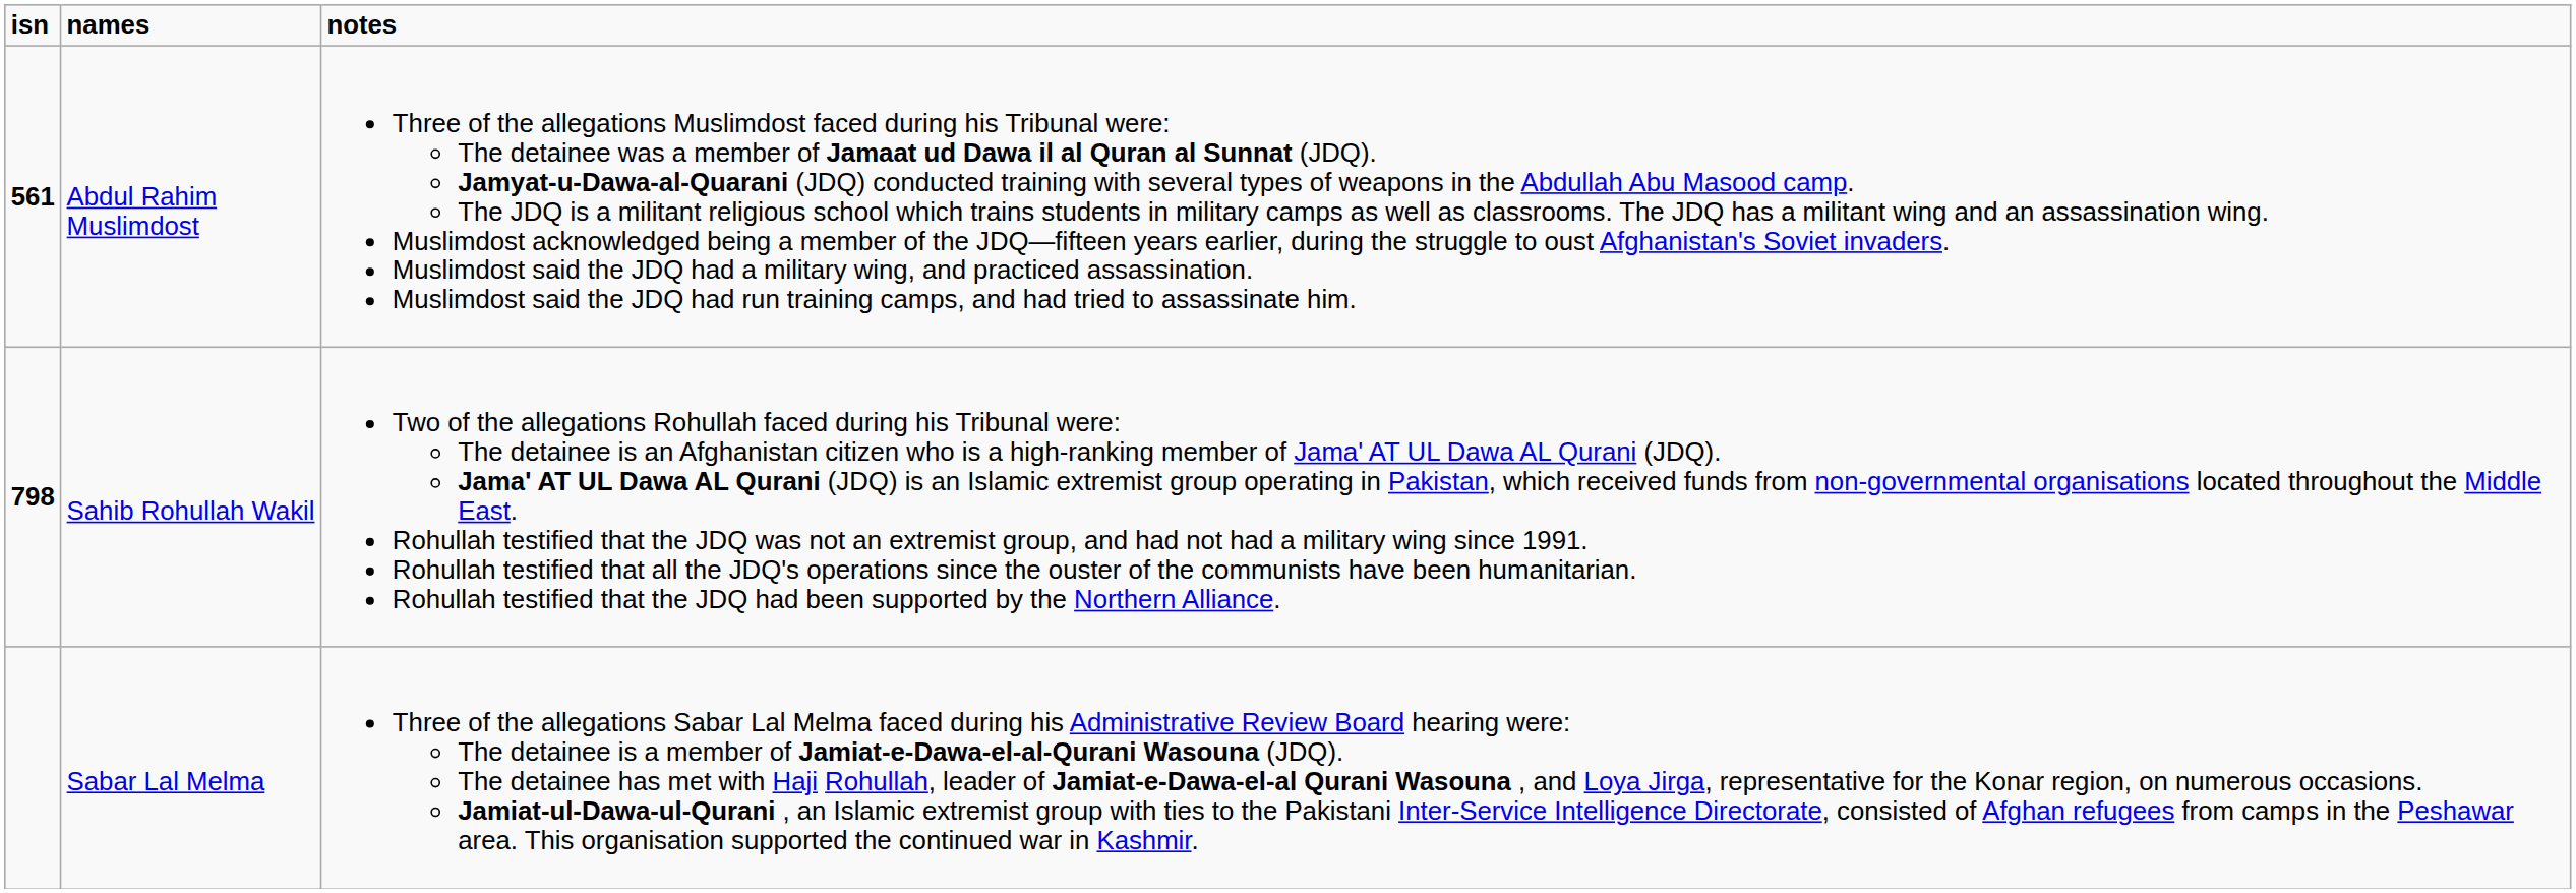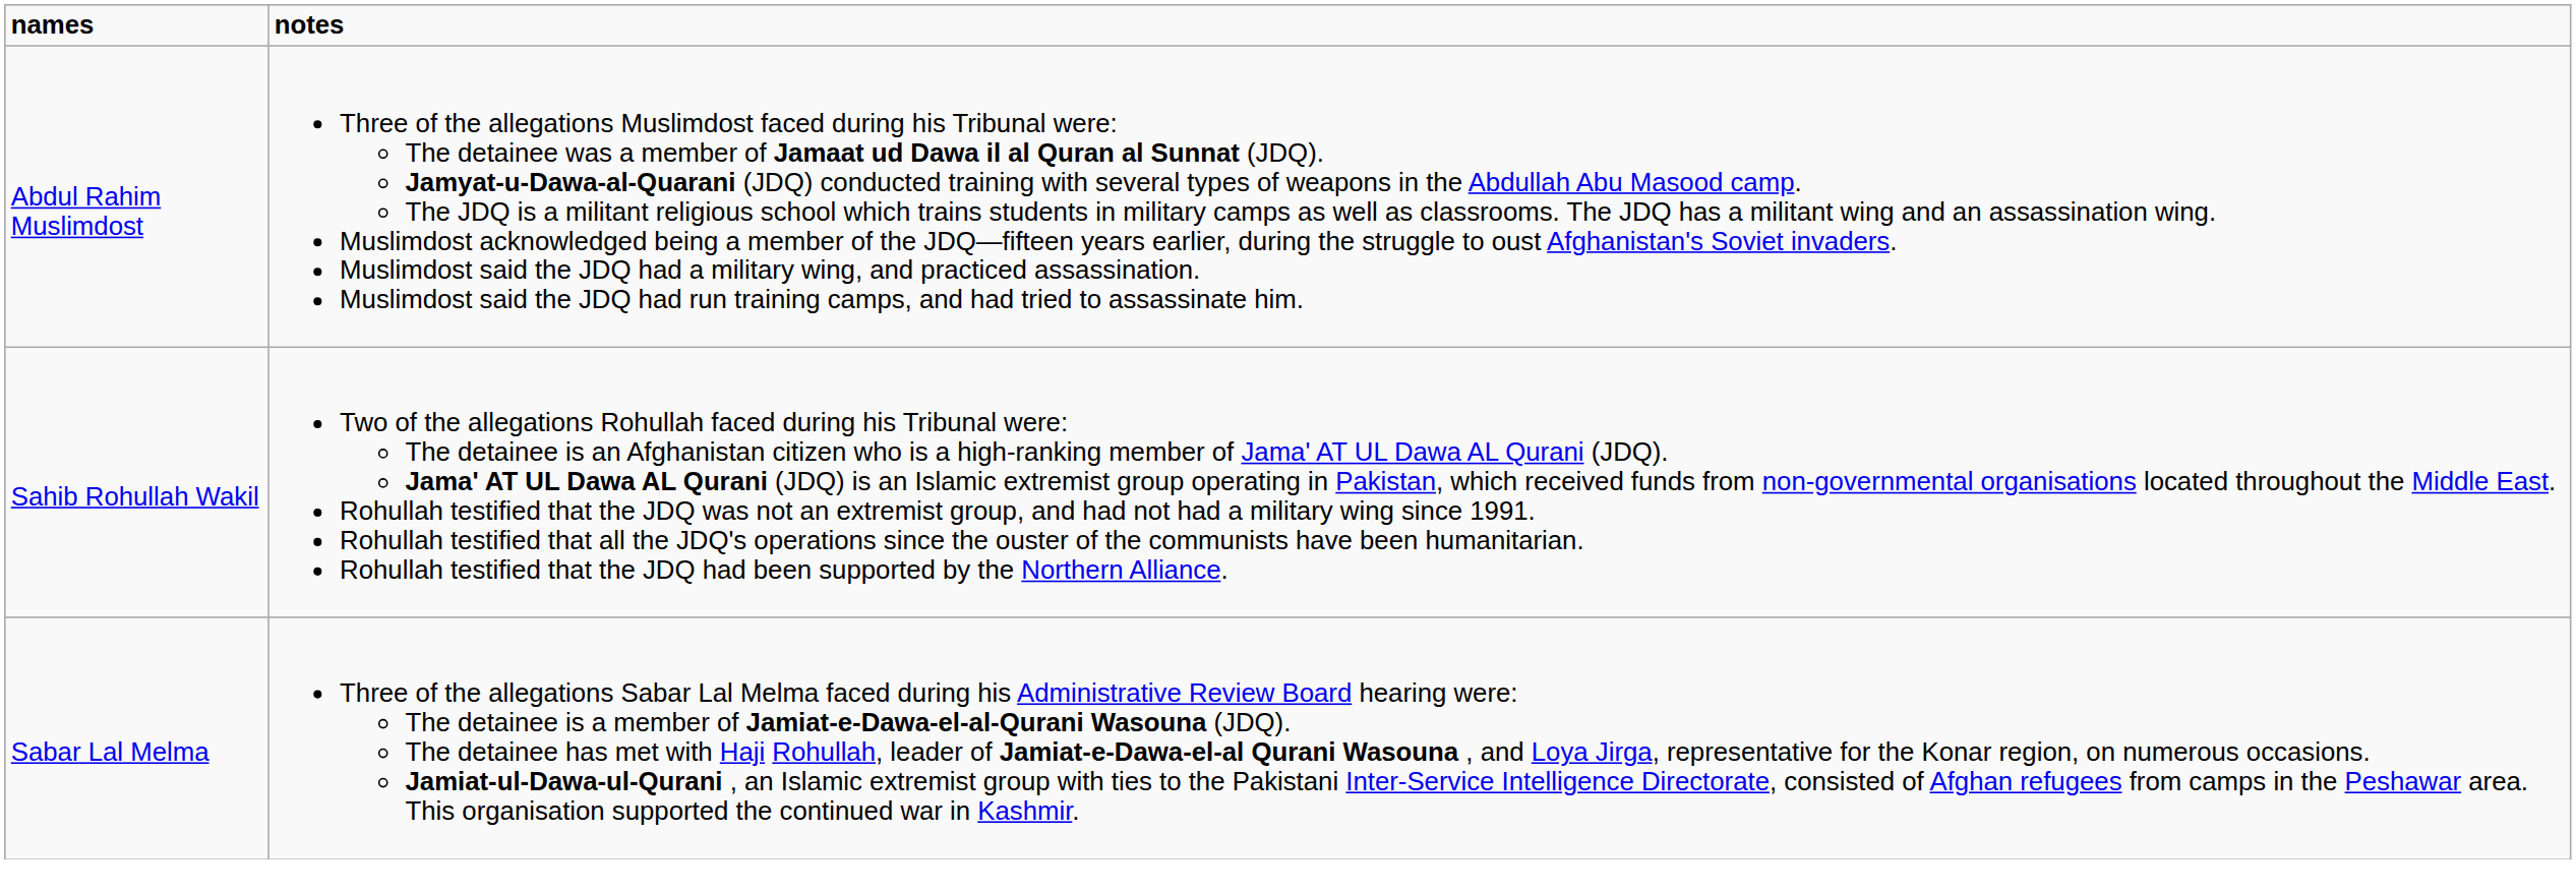 <table class="wikitable">
 <tr>
-<td><strong>isn</strong></td>
 <td><strong>names</strong></td>
 <td><strong>notes</strong></td>
 </tr>
 <tr>
-<td><strong>561</strong></td>
 <td><br><a href='#'>Abdul Rahim Muslimdost</a></td>
 <td><br><ul><li>Three of the allegations Muslimdost faced during his Tribunal were:<ul><li>The detainee was a member of <strong>Jamaat ud Dawa il al Quran al Sunnat</strong>  (JDQ).</li><li><strong>Jamyat-u-Dawa-al-Quarani</strong>  (JDQ) conducted training with several types of weapons in the <a href='#'>Abdullah Abu Masood camp</a>.</li><li>The JDQ is a militant religious school which trains students in military camps as well as classrooms. The JDQ has a militant wing and an assassination wing.</li></ul></li><li>Muslimdost acknowledged being a member of the JDQ—fifteen years earlier, during the struggle to oust <a href='#'>Afghanistan's Soviet invaders</a>.</li><li>Muslimdost said the JDQ had a military wing, and practiced assassination.</li><li>Muslimdost said the JDQ had run training camps, and had tried to assassinate him.</li></ul></td>
 </tr>
 <tr>
-<td><strong>798</strong></td>
 <td><br><a href='#'>Sahib Rohullah Wakil</a></td>
 <td><br><ul><li>Two of the allegations Rohullah faced during his Tribunal were:<ul><li>The detainee is an Afghanistan citizen who is a high-ranking member of <a href='#'>Jama' AT UL Dawa AL Qurani</a>  (JDQ).</li><li><strong>Jama' AT UL Dawa AL Qurani</strong>  (JDQ) is an Islamic extremist group operating in <a href='#'>Pakistan</a>, which received funds from <a href='#'>non-governmental organisations</a> located throughout the <a href='#'>Middle East</a>.</li></ul></li><li>Rohullah testified that the JDQ was not an extremist group, and had not had a military wing since 1991.</li><li>Rohullah testified that all the JDQ's operations since the ouster of the communists have been humanitarian.</li><li>Rohullah testified that the JDQ had been supported by the <a href='#'>Northern Alliance</a>.</li></ul></td>
 </tr>
 <tr>
-<td></td>
 <td><br><a href='#'>Sabar Lal Melma</a></td>
 <td><br><ul><li>Three of the allegations Sabar Lal Melma faced during his <a href='#'>Administrative Review Board</a> hearing were:<ul><li>The detainee is a member of <strong>Jamiat-e-Dawa-el-al-Qurani Wasouna</strong>  (JDQ).</li><li>The detainee has met with <a href='#'>Haji</a> <a href='#'>Rohullah</a>, leader of <strong>Jamiat-e-Dawa-el-al Qurani Wasouna</strong> , and <a href='#'>Loya Jirga</a>, representative for the Konar region, on numerous occasions.</li><li><strong>Jamiat-ul-Dawa-ul-Qurani</strong> , an Islamic extremist group with ties to the Pakistani <a href='#'>Inter-Service Intelligence Directorate</a>, consisted of <a href='#'>Afghan refugees</a> from camps in the <a href='#'>Peshawar</a> area. This organisation supported the continued war in <a href='#'>Kashmir</a>.</li></ul></li></ul></td>
 </tr>
 </table>
